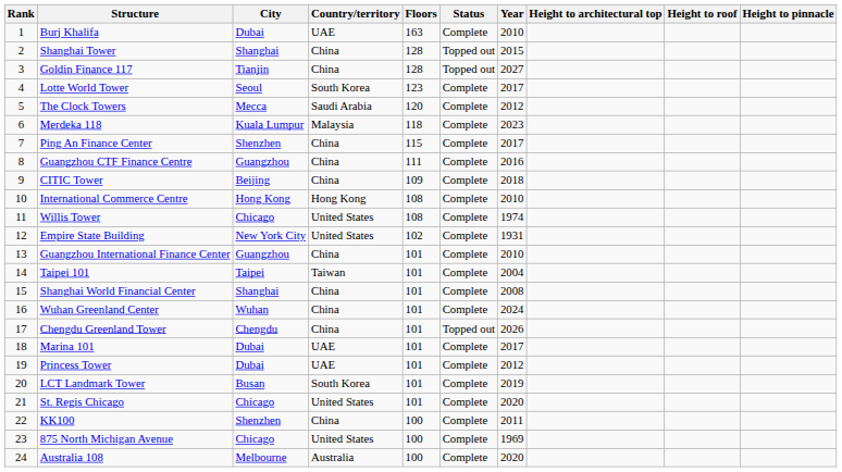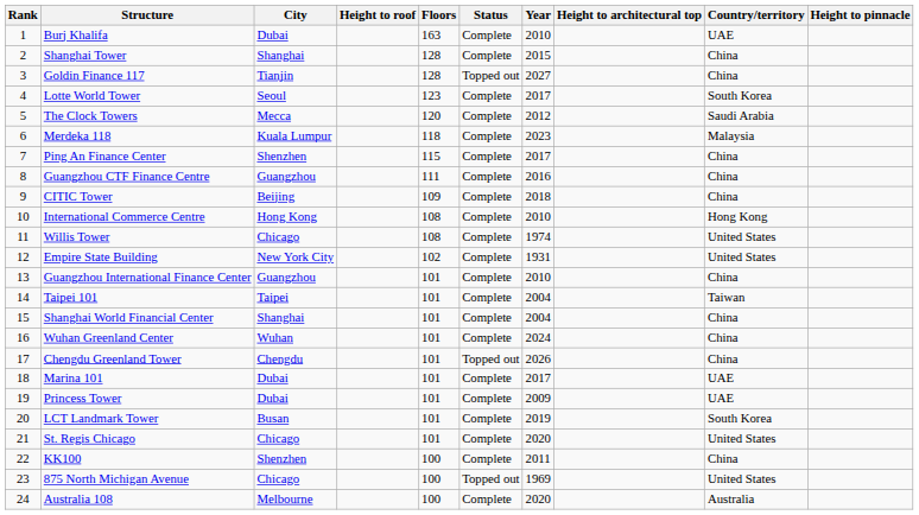 <table class="wikitable sortable">
 <tr style="background:#ececec;">
 <th>Rank</th>
 <th>Structure</th>
 <th>City</th>
-<th>Country/territory</th>
+<th>Height to roof</th>
 <th>Floors</th>
 <th>Status</th>
 <th>Year</th>
 <th>Height to architectural top</th>
-<th>Height to roof</th>
+<th>Country/territory</th>
 <th>Height to pinnacle</th>
 </tr>
 <tr>
 <td align=center>1</td>
 <td><a href='#'>Burj Khalifa</a></td>
 <td><a href='#'>Dubai</a></td>
-<td>UAE</td>
+<td></td>
 <td>163</td>
 <td>Complete</td>
 <td>2010</td>
 <td></td>
-<td></td>
+<td>UAE</td>
 <td></td>
 </tr>
 <tr>
 <td align=center>2</td>
 <td><a href='#'>Shanghai Tower</a></td>
 <td><a href='#'>Shanghai</a></td>
-<td>China</td>
+<td></td>
 <td>128</td>
-<td>Topped out</td>
+<td>Complete</td>
 <td>2015</td>
 <td></td>
-<td></td>
+<td>China</td>
 <td></td>
 </tr>
 <tr>
 <td align=center>3</td>
 <td><a href='#'>Goldin Finance 117</a></td>
 <td><a href='#'>Tianjin</a></td>
-<td>China</td>
+<td></td>
 <td>128</td>
 <td>Topped out</td>
 <td>2027</td>
 <td></td>
-<td></td>
+<td>China</td>
 <td></td>
 </tr>
 <tr>
 <td align=center>4</td>
 <td><a href='#'>Lotte World Tower</a></td>
 <td><a href='#'>Seoul</a></td>
-<td>South Korea</td>
+<td></td>
 <td>123</td>
 <td>Complete</td>
 <td>2017</td>
 <td></td>
-<td></td>
+<td>South Korea</td>
 <td></td>
 </tr>
 <tr>
 <td align=center>5</td>
 <td><a href='#'>The Clock Towers</a></td>
 <td><a href='#'>Mecca</a></td>
-<td>Saudi Arabia</td>
+<td></td>
 <td>120</td>
 <td>Complete</td>
 <td>2012</td>
 <td></td>
-<td></td>
+<td>Saudi Arabia</td>
 <td></td>
 </tr>
 <tr>
 <td align=center>6</td>
 <td><a href='#'>Merdeka 118</a></td>
 <td><a href='#'>Kuala Lumpur</a></td>
-<td>Malaysia</td>
+<td></td>
 <td>118</td>
 <td>Complete</td>
 <td>2023</td>
 <td></td>
-<td></td>
+<td>Malaysia</td>
 <td></td>
 </tr>
 <tr>
 <td align=center>7</td>
 <td><a href='#'>Ping An Finance Center</a></td>
 <td><a href='#'>Shenzhen</a></td>
-<td>China</td>
+<td></td>
 <td>115</td>
 <td>Complete</td>
 <td>2017</td>
 <td></td>
-<td></td>
+<td>China</td>
 <td></td>
 </tr>
 <tr>
 <td align=center>8</td>
 <td><a href='#'>Guangzhou CTF Finance Centre</a></td>
 <td><a href='#'>Guangzhou</a></td>
-<td>China</td>
+<td></td>
 <td>111</td>
 <td>Complete</td>
 <td>2016</td>
 <td></td>
-<td></td>
+<td>China</td>
 <td></td>
 </tr>
 <tr>
 <td align=center>9</td>
 <td><a href='#'>CITIC Tower</a></td>
 <td><a href='#'>Beijing</a></td>
-<td>China</td>
+<td></td>
 <td>109</td>
 <td>Complete</td>
 <td>2018</td>
 <td></td>
-<td></td>
+<td>China</td>
 <td></td>
 </tr>
 <tr>
 <td align=center>10</td>
 <td><a href='#'>International Commerce Centre</a></td>
 <td><a href='#'>Hong Kong</a></td>
-<td>Hong Kong</td>
+<td></td>
 <td>108</td>
 <td>Complete</td>
 <td>2010</td>
 <td></td>
-<td></td>
+<td>Hong Kong</td>
 <td></td>
 </tr>
 <tr>
 <td align=center>11</td>
 <td><a href='#'>Willis Tower</a></td>
 <td><a href='#'>Chicago</a></td>
-<td>United States</td>
+<td></td>
 <td>108</td>
 <td>Complete</td>
 <td>1974</td>
 <td></td>
-<td></td>
+<td>United States</td>
 <td></td>
 </tr>
 <tr>
 <td align=center>12</td>
 <td><a href='#'>Empire State Building</a></td>
 <td><a href='#'>New York City</a></td>
-<td>United States</td>
+<td></td>
 <td>102</td>
 <td>Complete</td>
 <td>1931</td>
 <td></td>
-<td></td>
+<td>United States</td>
 <td></td>
 </tr>
 <tr>
 <td align=center>13</td>
 <td><a href='#'>Guangzhou International Finance Center</a></td>
 <td><a href='#'>Guangzhou</a></td>
-<td>China</td>
+<td></td>
 <td>101</td>
 <td>Complete</td>
 <td>2010</td>
 <td></td>
-<td></td>
+<td>China</td>
 <td></td>
 </tr>
 <tr>
 <td align=center>14</td>
 <td><a href='#'>Taipei 101</a></td>
 <td><a href='#'>Taipei</a></td>
-<td>Taiwan</td>
+<td></td>
 <td>101</td>
 <td>Complete</td>
 <td>2004</td>
 <td></td>
-<td></td>
+<td>Taiwan</td>
 <td></td>
 </tr>
 <tr>
 <td align=center>15</td>
 <td><a href='#'>Shanghai World Financial Center</a></td>
 <td><a href='#'>Shanghai</a></td>
-<td>China</td>
+<td></td>
 <td>101</td>
 <td>Complete</td>
-<td>2008</td>
+<td>2004</td>
 <td></td>
-<td></td>
+<td>China</td>
 <td></td>
 </tr>
 <tr>
 <td align=center>16</td>
 <td><a href='#'>Wuhan Greenland Center</a></td>
 <td><a href='#'>Wuhan</a></td>
-<td>China</td>
+<td></td>
 <td>101</td>
 <td>Complete</td>
 <td>2024</td>
 <td></td>
-<td></td>
+<td>China</td>
 <td></td>
 </tr>
 <tr>
 <td align=center>17</td>
 <td><a href='#'>Chengdu Greenland Tower</a></td>
 <td><a href='#'>Chengdu</a></td>
-<td>China</td>
+<td></td>
 <td>101</td>
 <td>Topped out</td>
 <td>2026</td>
 <td></td>
-<td></td>
+<td>China</td>
 <td></td>
 </tr>
 <tr>
 <td align=center>18</td>
 <td><a href='#'>Marina 101</a></td>
 <td><a href='#'>Dubai</a></td>
-<td>UAE</td>
+<td></td>
 <td>101</td>
 <td>Complete</td>
 <td>2017</td>
 <td></td>
-<td></td>
+<td>UAE</td>
 <td></td>
 </tr>
 <tr>
 <td align=center>19</td>
 <td><a href='#'>Princess Tower</a></td>
 <td><a href='#'>Dubai</a></td>
-<td>UAE</td>
+<td></td>
 <td>101</td>
 <td>Complete</td>
-<td>2012</td>
+<td>2009</td>
 <td></td>
-<td></td>
+<td>UAE</td>
 <td></td>
 </tr>
 <tr>
 <td align=center>20</td>
 <td><a href='#'>LCT Landmark Tower</a></td>
 <td><a href='#'>Busan</a></td>
-<td>South Korea</td>
+<td></td>
 <td>101</td>
 <td>Complete</td>
 <td>2019</td>
 <td></td>
-<td></td>
+<td>South Korea</td>
 <td></td>
 </tr>
 <tr>
 <td align=center>21</td>
 <td><a href='#'>St. Regis Chicago</a></td>
 <td><a href='#'>Chicago</a></td>
-<td>United States</td>
+<td></td>
 <td>101</td>
 <td>Complete</td>
 <td>2020</td>
 <td></td>
-<td></td>
+<td>United States</td>
 <td></td>
 </tr>
 <tr>
 <td align=center>22</td>
 <td><a href='#'>KK100</a></td>
 <td><a href='#'>Shenzhen</a></td>
-<td>China</td>
+<td></td>
 <td>100</td>
 <td>Complete</td>
 <td>2011</td>
 <td></td>
-<td></td>
+<td>China</td>
 <td></td>
 </tr>
 <tr>
 <td align=center>23</td>
 <td><a href='#'>875 North Michigan Avenue</a></td>
 <td><a href='#'>Chicago</a></td>
-<td>United States</td>
+<td></td>
 <td>100</td>
-<td>Complete</td>
+<td>Topped out</td>
 <td>1969</td>
 <td></td>
-<td></td>
+<td>United States</td>
 <td></td>
 </tr>
 <tr>
 <td align=center>24</td>
 <td><a href='#'>Australia 108</a></td>
 <td><a href='#'>Melbourne</a></td>
-<td>Australia</td>
+<td></td>
 <td>100</td>
 <td>Complete</td>
 <td>2020</td>
 <td></td>
-<td></td>
+<td>Australia</td>
 <td></td>
 </tr>
 </table>
